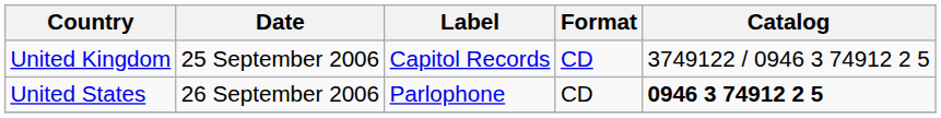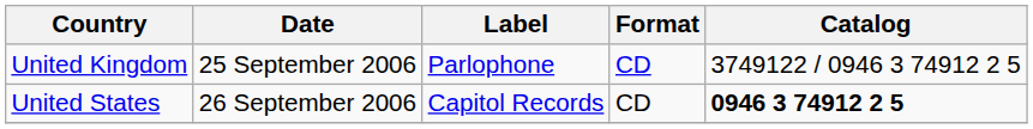 <table class="wikitable" style="font-size: 100%">
 <tr>
 <th>Country</th>
 <th>Date</th>
 <th>Label</th>
 <th>Format</th>
 <th>Catalog</th>
 </tr>
 <tr>
 <td rowspan="1"><a href='#'>United Kingdom</a></td>
 <td rowspan="1">25 September 2006</td>
-<td rowspan="1"><a href='#'>Capitol Records</a></td>
+<td rowspan="1"><a href='#'>Parlophone</a></td>
 <td rowspan="1"><a href='#'>CD</a></td>
 <td rowspan="1">3749122 / 0946 3 74912 2 5</td>
 </tr>
 <tr>
 <td rowspan="1"><a href='#'>United States</a></td>
 <td rowspan="1">26 September 2006</td>
-<td rowspan="1"><a href='#'>Parlophone</a></td>
+<td rowspan="1"><a href='#'>Capitol Records</a></td>
 <td rowspan="1">CD</td>
 <td rowspan="1"><strong>0946 3 74912 2 5</strong></td>
 </tr>
 <tr>
 </tr>
 </table>
